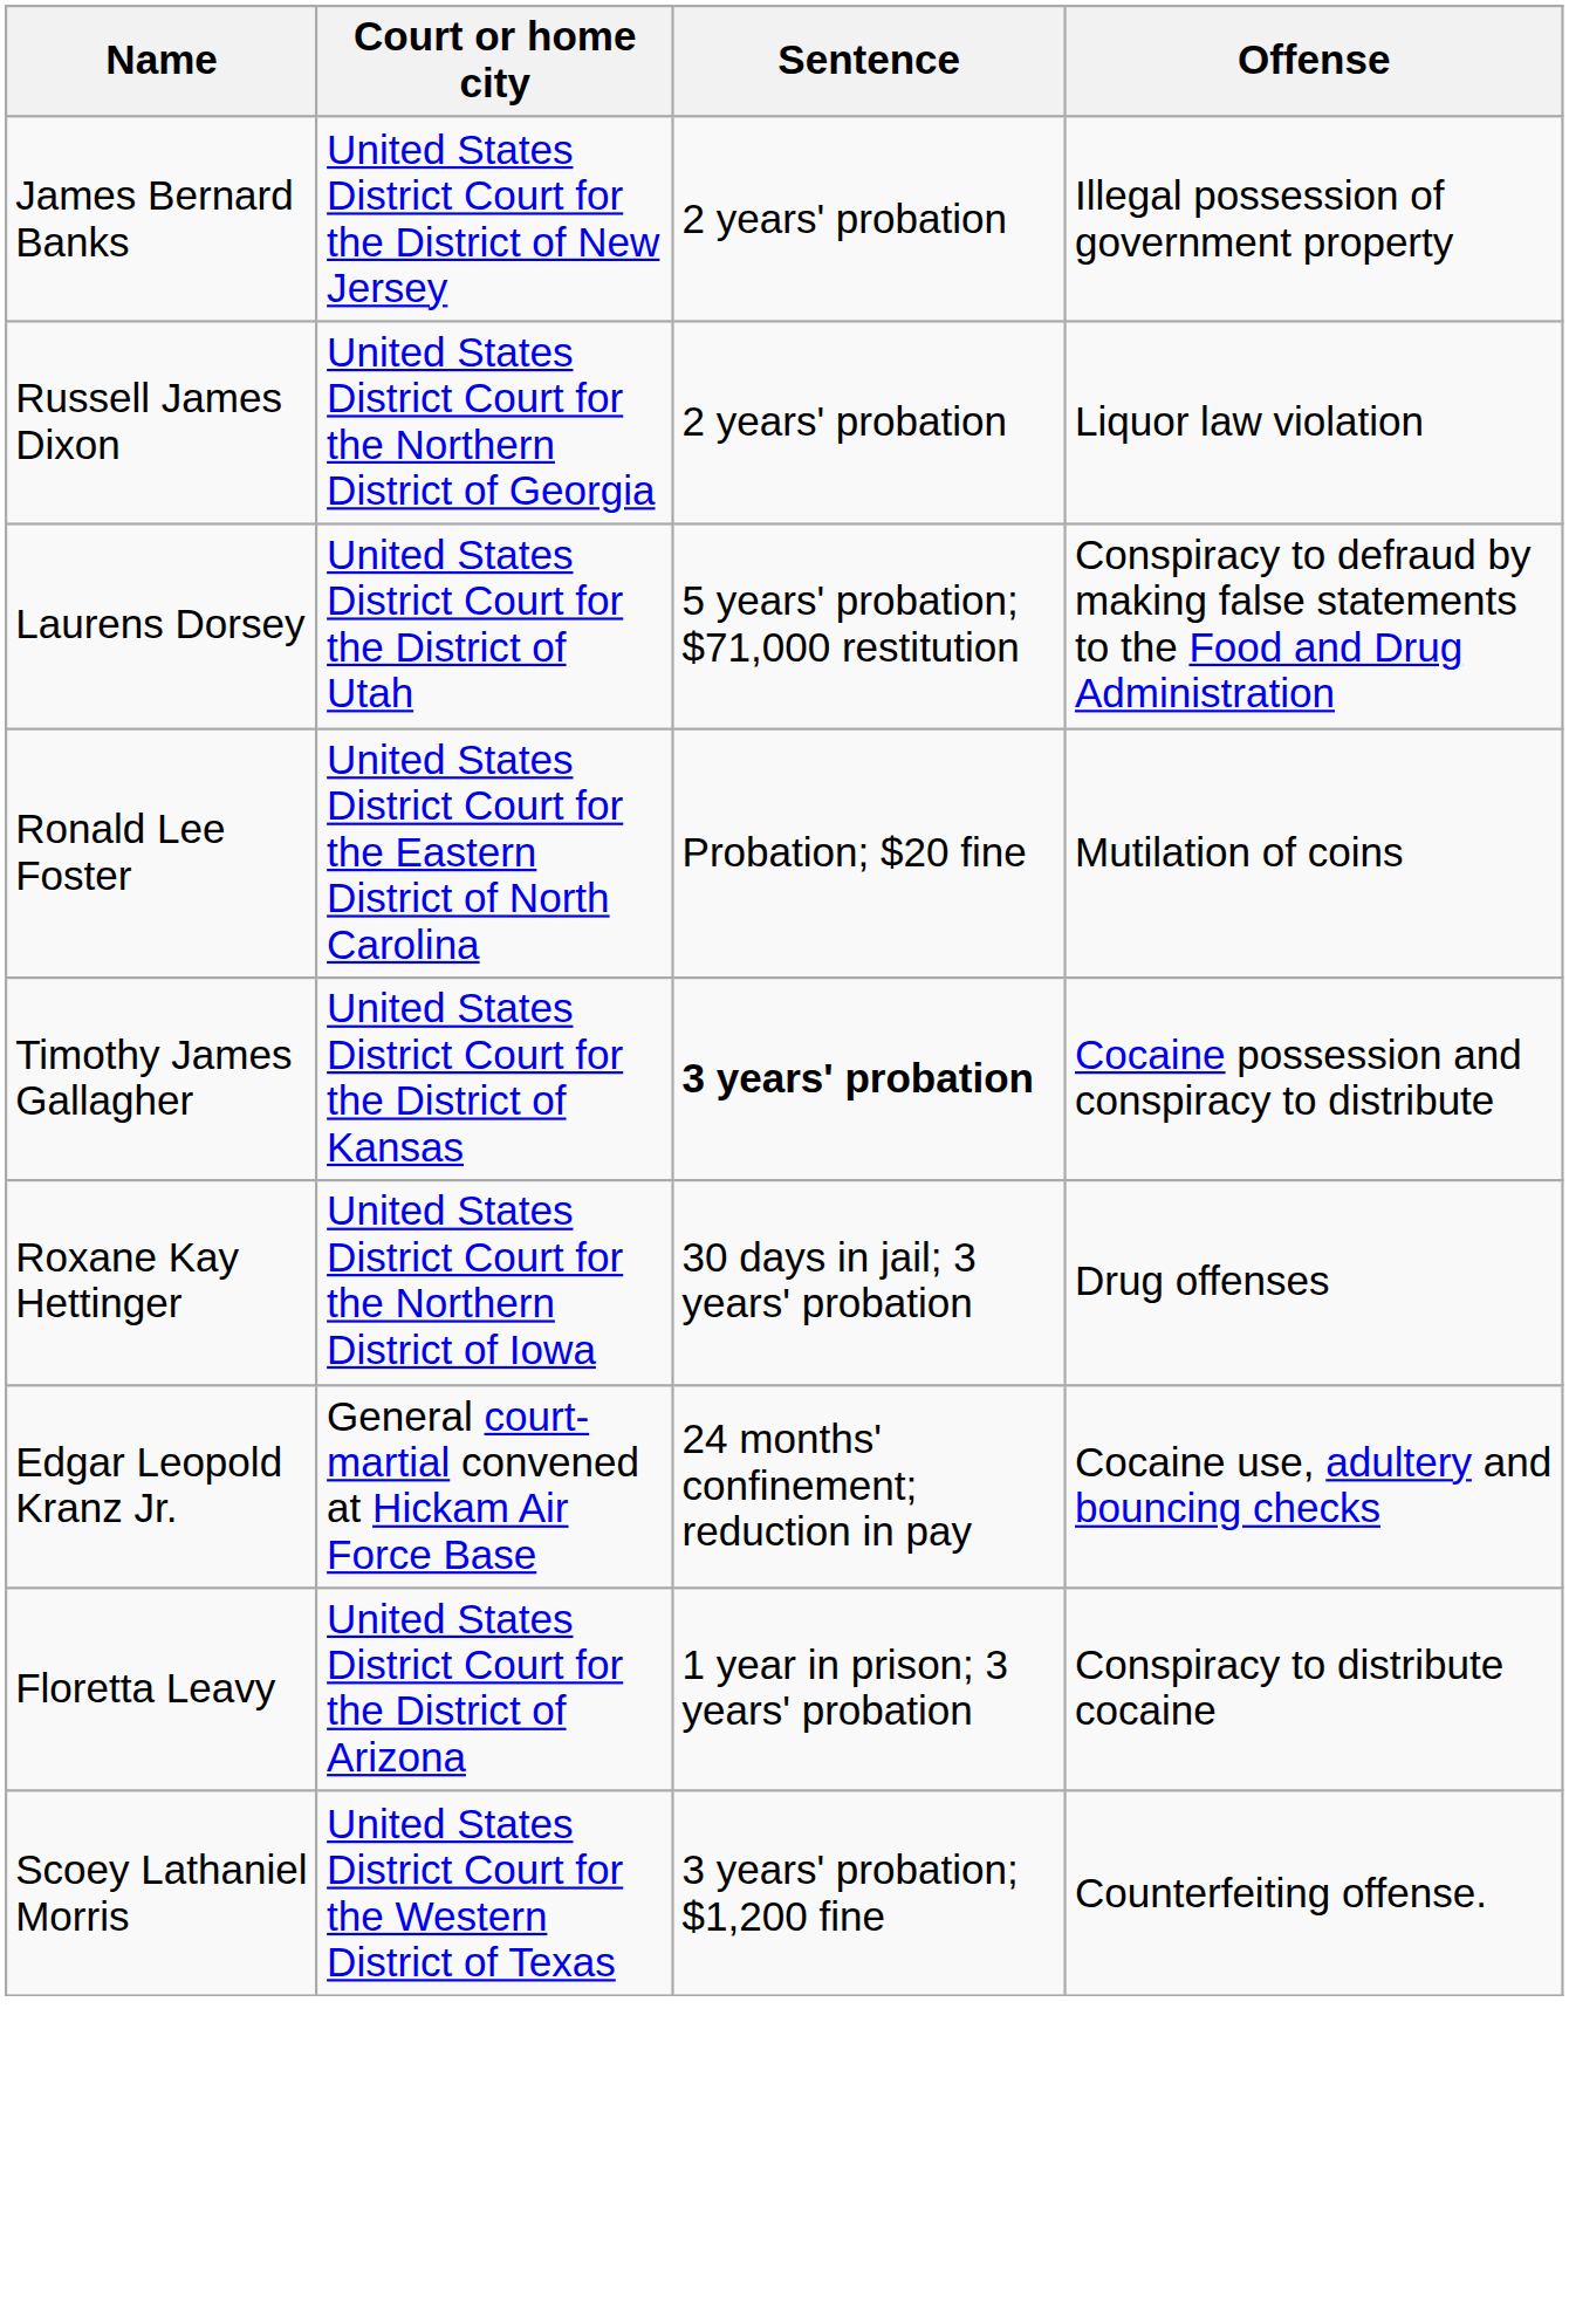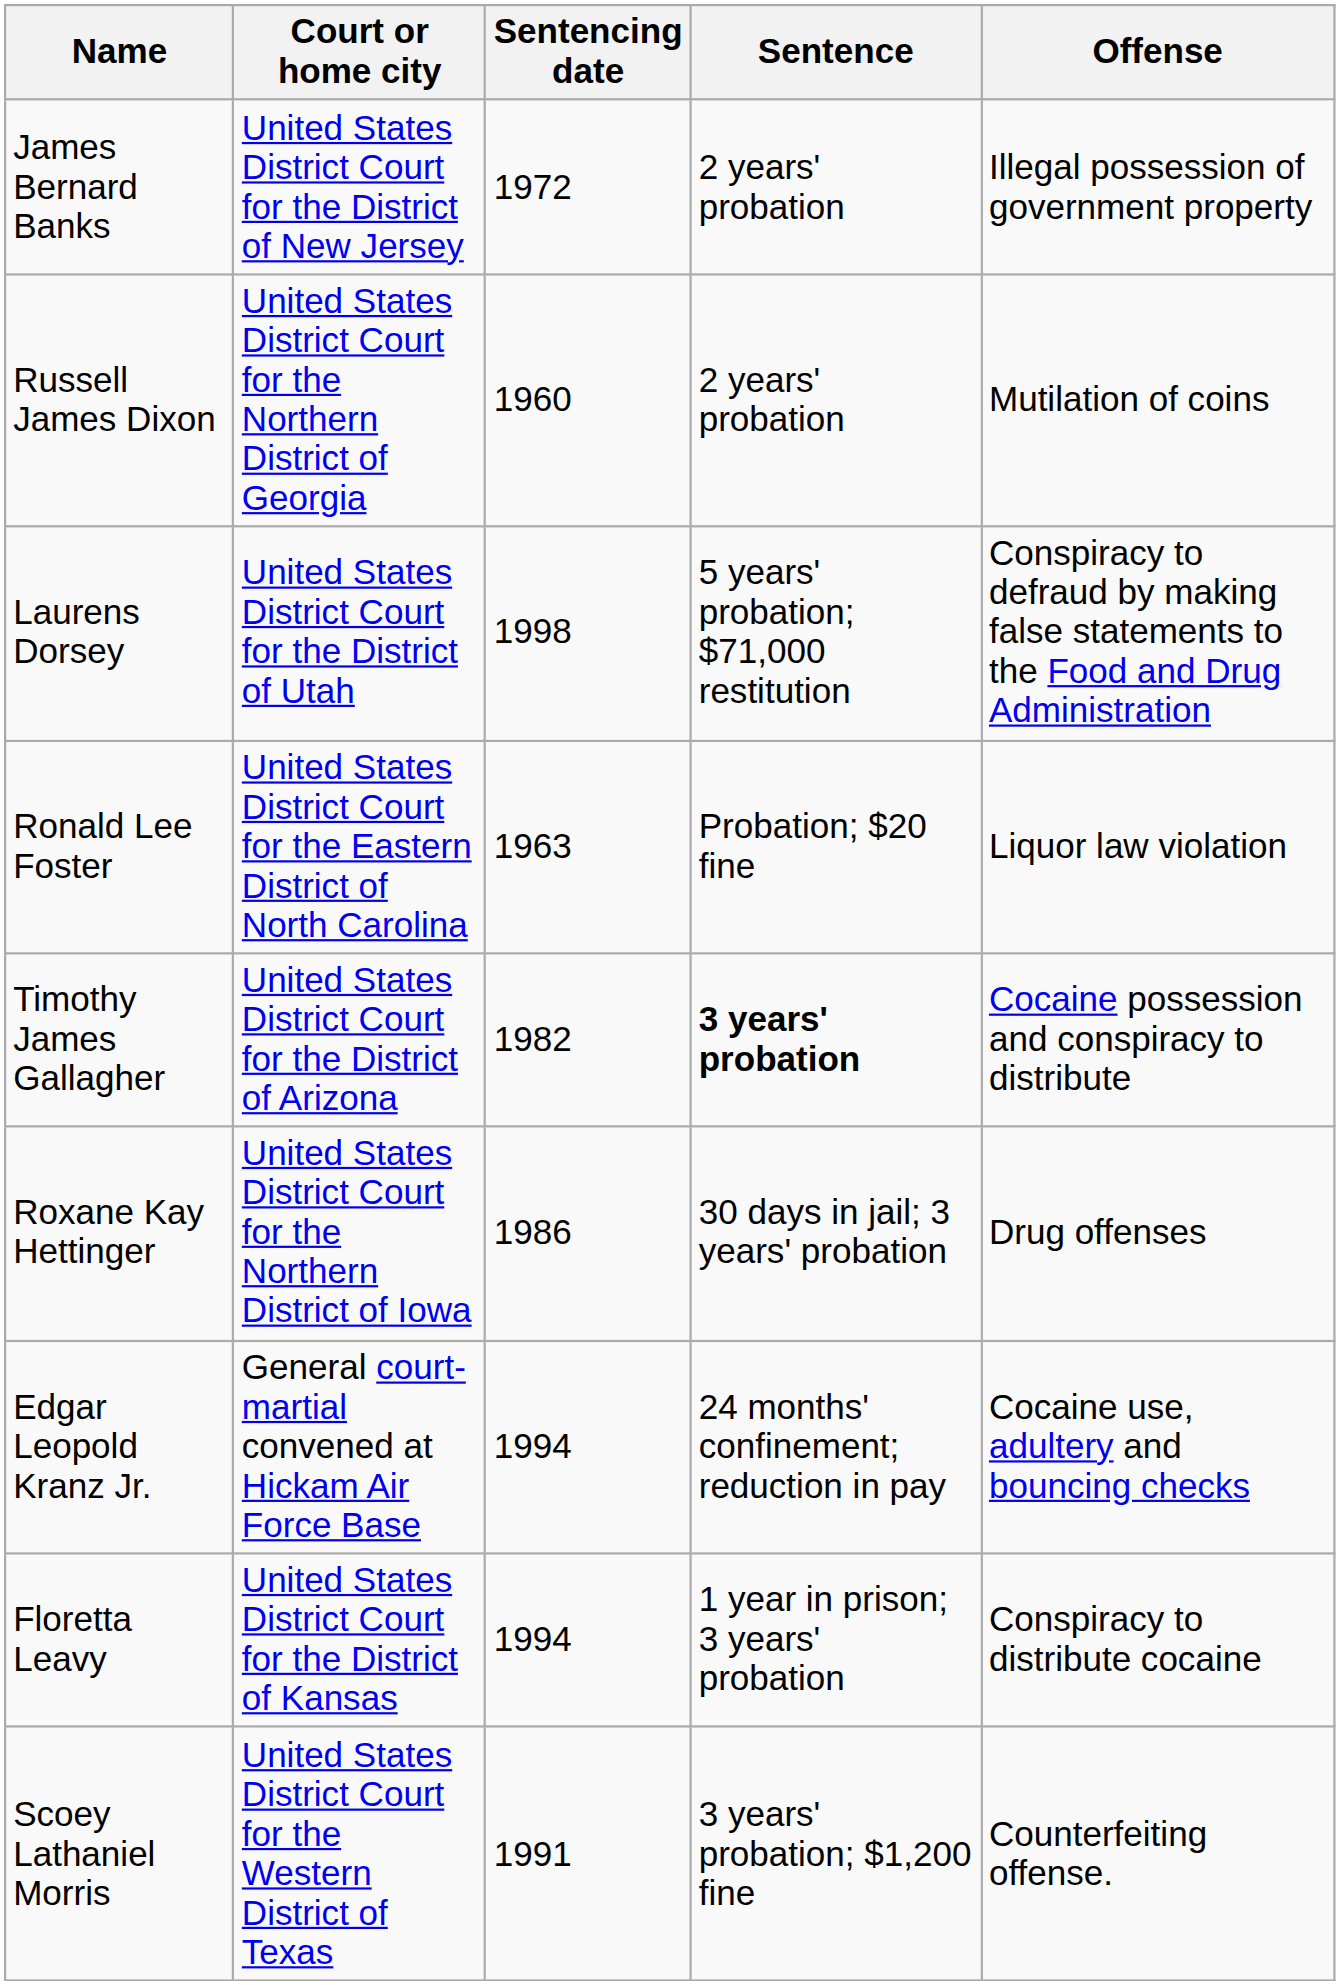 <table class="wikitable">
 <tr>
 <th style="width:200px;">Name</th>
 <th style="width:250px;">Court or home city</th>
+<th style="width:85px;">Sentencing date</th>
 <th style="width:250px;">Sentence</th>
 <th style="width:350px;">Offense</th>
 </tr>
 <tr>
 <td>James Bernard Banks</td>
 <td><a href='#'>United States District Court for the District of New Jersey</a></td>
+<td>1972</td>
 <td>2 years' probation</td>
 <td>Illegal possession of government property</td>
 </tr>
 <tr>
 <td>Russell James Dixon</td>
 <td><a href='#'>United States District Court for the Northern District of Georgia</a></td>
+<td>1960</td>
 <td>2 years' probation</td>
-<td>Liquor law violation</td>
+<td>Mutilation of coins</td>
 </tr>
 <tr>
 <td>Laurens Dorsey</td>
 <td><a href='#'>United States District Court for the District of Utah</a></td>
+<td>1998</td>
 <td>5 years' probation; $71,000 restitution</td>
 <td>Conspiracy to defraud by making false statements to the <a href='#'>Food and Drug Administration</a></td>
 </tr>
 <tr>
 <td>Ronald Lee Foster</td>
 <td><a href='#'>United States District Court for the Eastern District of North Carolina</a></td>
+<td>1963</td>
 <td>Probation; $20 fine</td>
-<td>Mutilation of coins</td>
+<td>Liquor law violation</td>
 </tr>
 <tr>
 <td>Timothy James Gallagher</td>
-<td><a href='#'>United States District Court for the District of Kansas</a></td>
+<td><a href='#'>United States District Court for the District of Arizona</a></td>
+<td>1982</td>
 <td><strong>3 years' probation</strong></td>
 <td><a href='#'>Cocaine</a> possession and conspiracy to distribute</td>
 </tr>
 <tr>
 <td>Roxane Kay Hettinger</td>
 <td><a href='#'>United States District Court for the Northern District of Iowa</a></td>
+<td>1986</td>
 <td>30 days in jail; 3 years' probation</td>
 <td>Drug offenses</td>
 </tr>
 <tr>
 <td>Edgar Leopold Kranz Jr.</td>
 <td>General <a href='#'>court-martial</a> convened at <a href='#'>Hickam Air Force Base</a></td>
+<td>1994</td>
 <td>24 months' confinement; reduction in pay</td>
 <td>Cocaine use, <a href='#'>adultery</a> and <a href='#'>bouncing checks</a></td>
 </tr>
 <tr>
 <td>Floretta Leavy</td>
-<td><a href='#'>United States District Court for the District of Arizona</a></td>
+<td><a href='#'>United States District Court for the District of Kansas</a></td>
+<td>1994</td>
 <td>1 year in prison; 3 years' probation</td>
 <td>Conspiracy to distribute cocaine</td>
 </tr>
 <tr>
 <td>Scoey Lathaniel Morris</td>
 <td><a href='#'>United States District Court for the Western District of Texas</a></td>
+<td>1991</td>
 <td>3 years' probation; $1,200 fine</td>
 <td>Counterfeiting offense.</td>
 </tr>
 </table>
